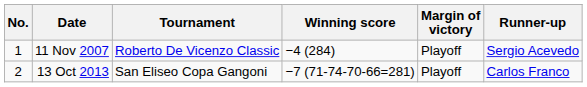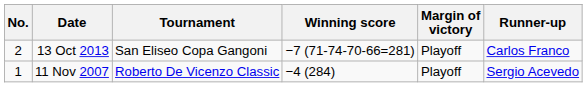 <table class="wikitable" style="font-size:95%;">
 <tr>
 <th>No.</th>
 <th>Date</th>
 <th>Tournament</th>
 <th>Winning score</th>
 <th>Margin of<br>victory</th>
 <th>Runner-up</th>
 </tr>
 <tr>
+<td align=center>2</td>
+<td align=right>13 Oct <a href='#'>2013</a></td>
+<td>San Eliseo Copa Gangoni</td>
+<td>−7 (71-74-70-66=281)</td>
+<td>Playoff</td>
+<td> <a href='#'>Carlos Franco</a></td>
+</tr>
+<tr>
 <td align=center>1</td>
 <td align=right>11 Nov <a href='#'>2007</a></td>
 <td><a href='#'>Roberto De Vicenzo Classic</a></td>
 <td>−4 (284)</td>
 <td>Playoff</td>
 <td> <a href='#'>Sergio Acevedo</a></td>
 </tr>
-<tr>
-<td align=center>2</td>
-<td align=right>13 Oct <a href='#'>2013</a></td>
-<td>San Eliseo Copa Gangoni</td>
-<td>−7 (71-74-70-66=281)</td>
-<td>Playoff</td>
-<td> <a href='#'>Carlos Franco</a></td>
-</tr>
 </table>
